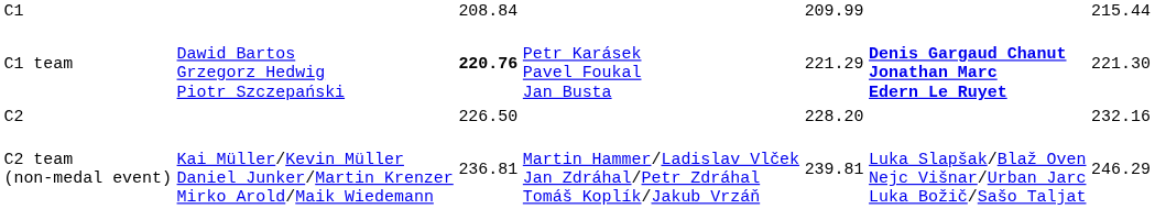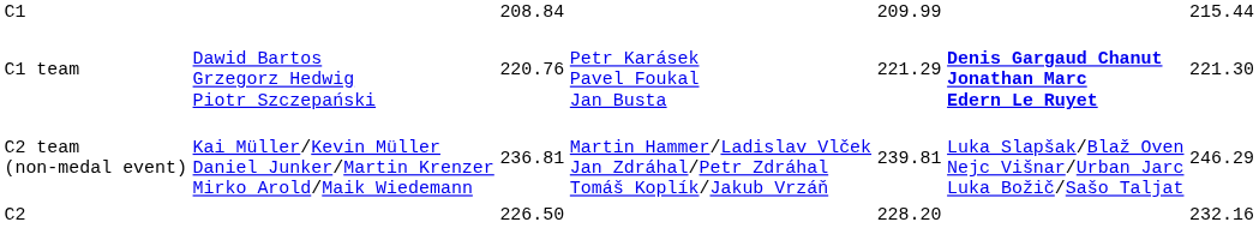 <table>
 <tr>
 <td>C1</td>
 <td></td>
 <td>208.84</td>
 <td></td>
 <td>209.99</td>
 <td></td>
 <td>215.44</td>
 </tr>
 <tr>
 <td>C1 team</td>
 <td><br><a href='#'>Dawid Bartos</a><br><a href='#'>Grzegorz Hedwig</a><br><a href='#'>Piotr Szczepański</a></td>
-<td><strong>220.76</strong></td>
+<td>220.76</td>
 <td><br><a href='#'>Petr Karásek</a><br><a href='#'>Pavel Foukal</a><br><a href='#'>Jan Busta</a></td>
 <td>221.29</td>
 <td><strong><br><a href='#'>Denis Gargaud Chanut</a><br><a href='#'>Jonathan Marc</a><br><a href='#'>Edern Le Ruyet</a></strong></td>
 <td>221.30</td>
+</tr>
+<tr>
+<td>C2 team<br>(non-medal event)</td>
+<td><br><a href='#'>Kai Müller</a>/<a href='#'>Kevin Müller</a><br><a href='#'>Daniel Junker</a>/<a href='#'>Martin Krenzer</a><br><a href='#'>Mirko Arold</a>/<a href='#'>Maik Wiedemann</a></td>
+<td>236.81</td>
+<td><br><a href='#'>Martin Hammer</a>/<a href='#'>Ladislav Vlček</a><br><a href='#'>Jan Zdráhal</a>/<a href='#'>Petr Zdráhal</a><br><a href='#'>Tomáš Koplík</a>/<a href='#'>Jakub Vrzáň</a></td>
+<td>239.81</td>
+<td><br><a href='#'>Luka Slapšak</a>/<a href='#'>Blaž Oven</a><br><a href='#'>Nejc Višnar</a>/<a href='#'>Urban Jarc</a><br><a href='#'>Luka Božič</a>/<a href='#'>Sašo Taljat</a></td>
+<td>246.29</td>
 </tr>
 <tr>
 <td>C2</td>
 <td></td>
 <td>226.50</td>
 <td></td>
 <td>228.20</td>
 <td></td>
 <td>232.16</td>
 </tr>
-<tr>
-<td>C2 team<br>(non-medal event)</td>
-<td><br><a href='#'>Kai Müller</a>/<a href='#'>Kevin Müller</a><br><a href='#'>Daniel Junker</a>/<a href='#'>Martin Krenzer</a><br><a href='#'>Mirko Arold</a>/<a href='#'>Maik Wiedemann</a></td>
-<td>236.81</td>
-<td><br><a href='#'>Martin Hammer</a>/<a href='#'>Ladislav Vlček</a><br><a href='#'>Jan Zdráhal</a>/<a href='#'>Petr Zdráhal</a><br><a href='#'>Tomáš Koplík</a>/<a href='#'>Jakub Vrzáň</a></td>
-<td>239.81</td>
-<td><br><a href='#'>Luka Slapšak</a>/<a href='#'>Blaž Oven</a><br><a href='#'>Nejc Višnar</a>/<a href='#'>Urban Jarc</a><br><a href='#'>Luka Božič</a>/<a href='#'>Sašo Taljat</a></td>
-<td>246.29</td>
-</tr>
 </table>
